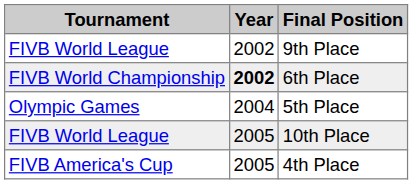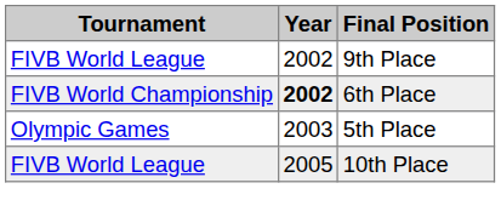 <table bgcolor="#f7f8ff" cellpadding="3" cellspacing="0" border="1" style="font-size: 95%; border: gray solid 1px; border-collapse: collapse;">
 <tr bgcolor="#CCCCCC">
 <td align="center"><strong>Tournament</strong></td>
 <td align="center"><strong>Year</strong></td>
 <td align="center"><strong>Final Position</strong></td>
 </tr>
 <tr bgcolor="#FFFFFF" align=left>
 <td><a href='#'>FIVB World League</a></td>
 <td>2002</td>
 <td>9th Place</td>
 </tr>
 <tr bgcolor="#EFEFEF" align=left>
 <td><a href='#'>FIVB World Championship</a></td>
 <td><strong>2002</strong></td>
 <td>6th Place</td>
 </tr>
 <tr bgcolor="#FFFFFF" align=left>
 <td><a href='#'>Olympic Games</a></td>
-<td>2004</td>
+<td>2003</td>
 <td>5th Place</td>
 </tr>
 <tr bgcolor="#EFEFEF" align=left>
 <td><a href='#'>FIVB World League</a></td>
 <td>2005</td>
 <td>10th Place</td>
 </tr>
-<tr bgcolor="#FFFFFF" align="left">
-<td><a href='#'>FIVB America's Cup</a></td>
-<td>2005</td>
-<td>4th Place</td>
-</tr>
 </table>
